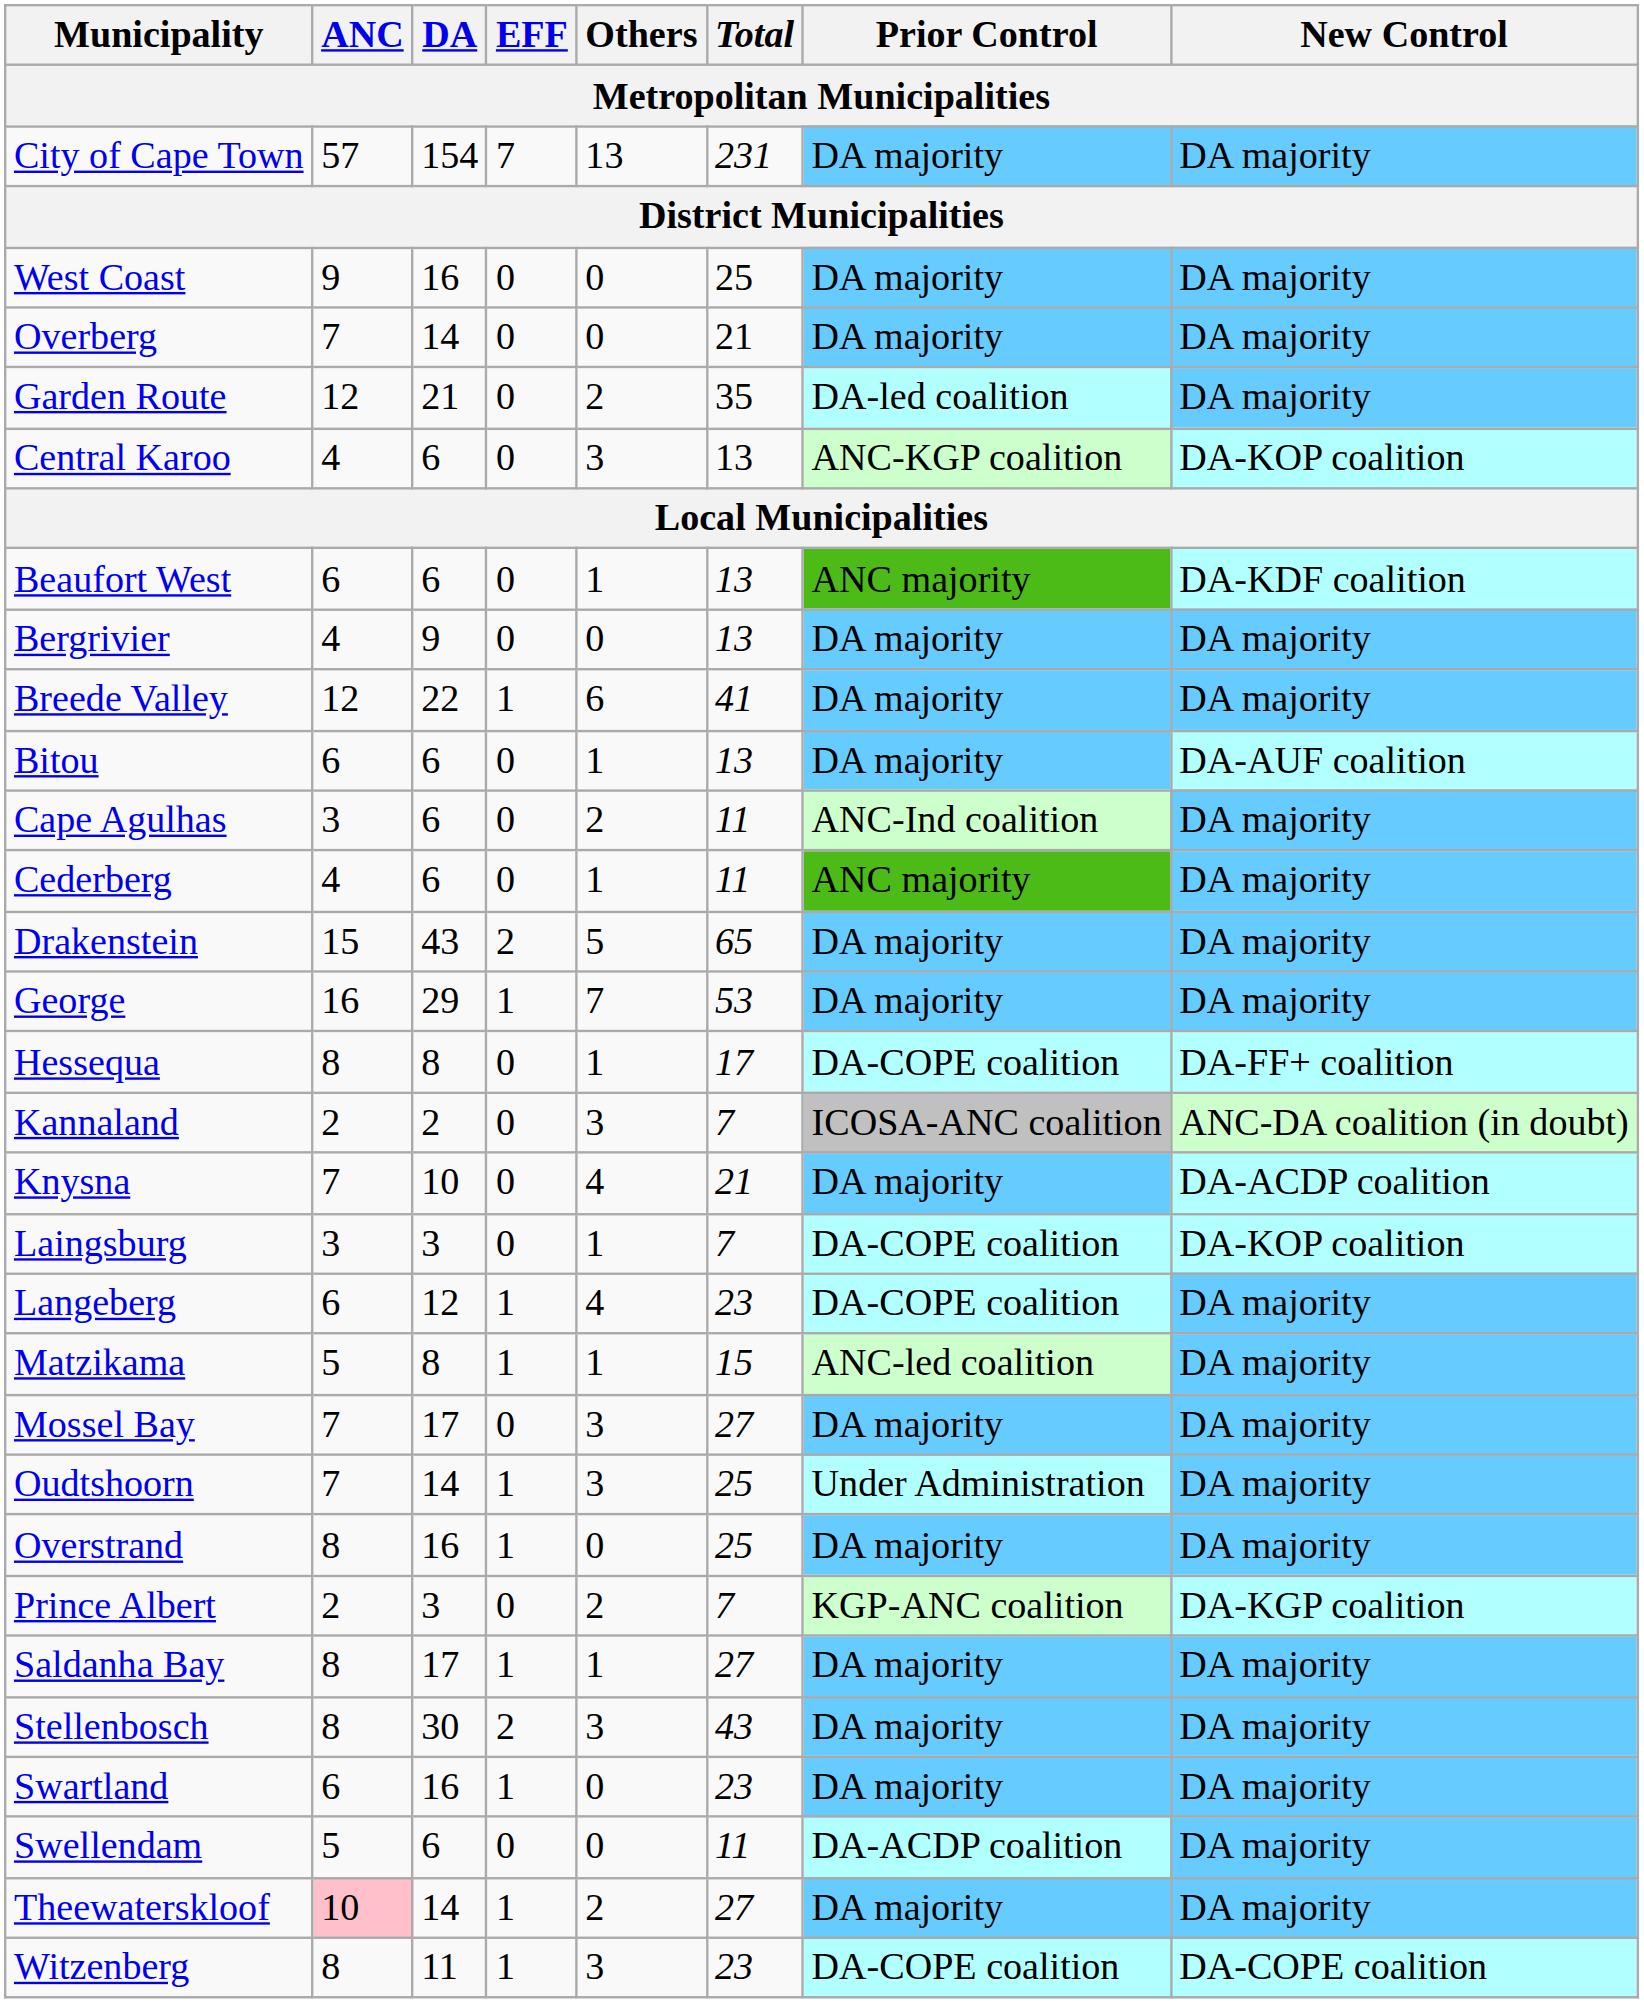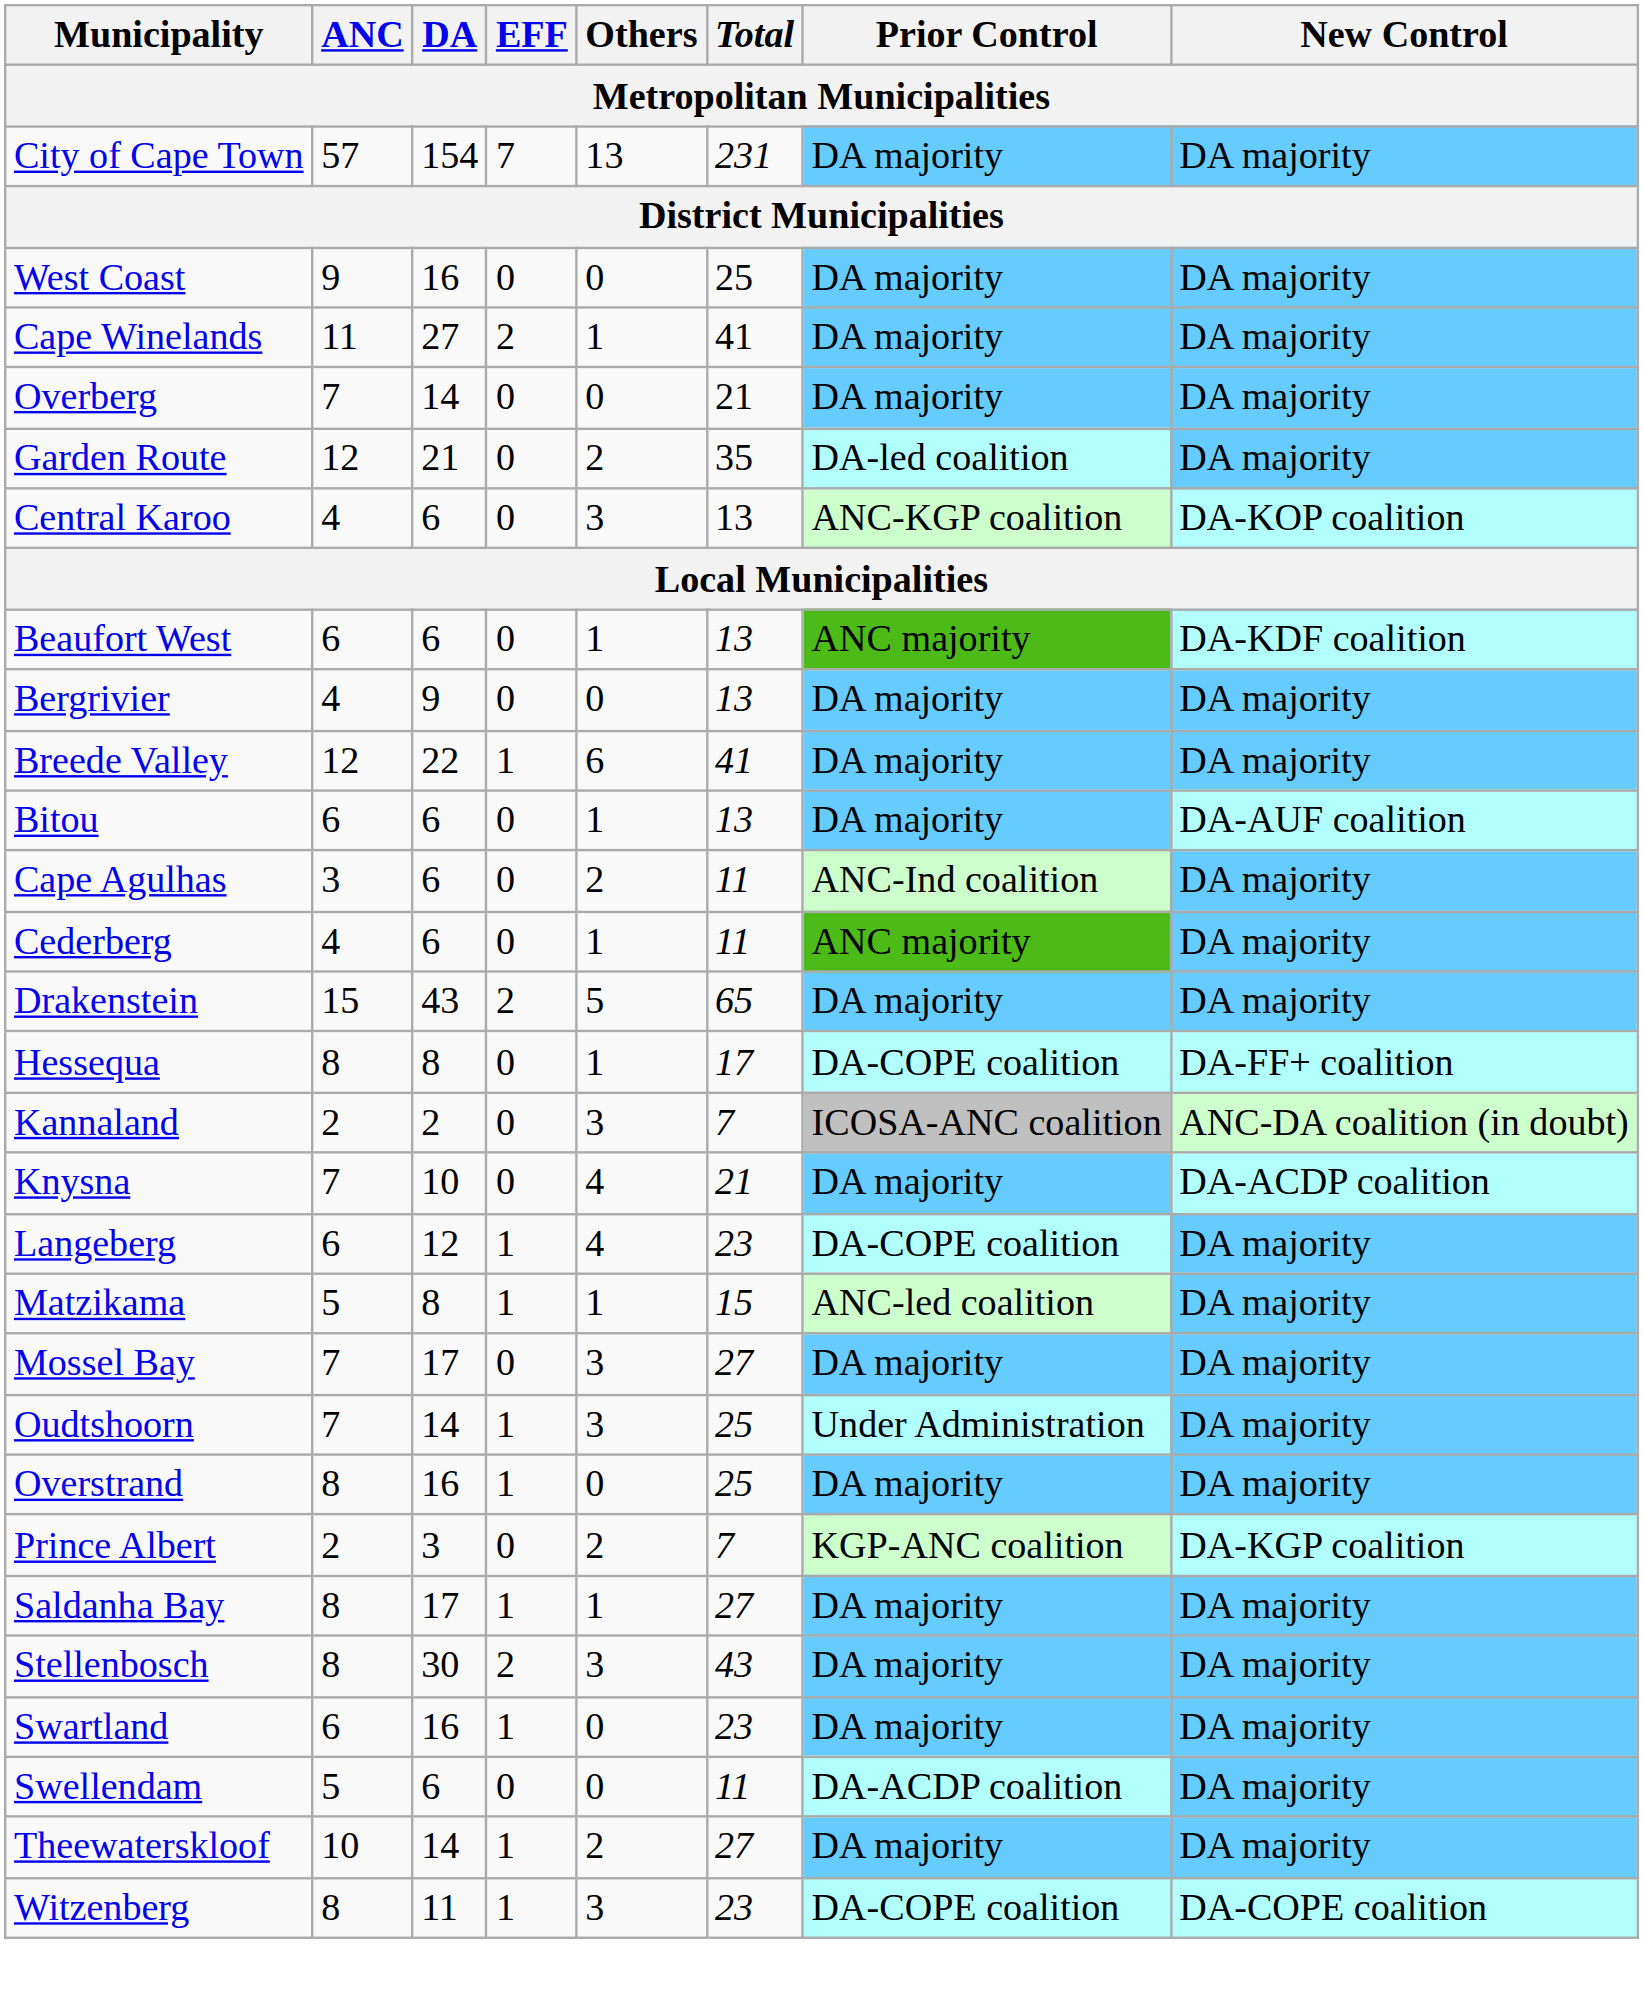 <table class="wikitable">
 <tr>
 <th>Municipality</th>
 <th><a href='#'>ANC</a></th>
 <th><a href='#'>DA</a></th>
 <th><a href='#'>EFF</a></th>
 <th>Others</th>
 <th><em>Total</em></th>
 <th>Prior Control</th>
 <th>New Control</th>
 </tr>
 <tr>
 <th colspan="8">Metropolitan Municipalities</th>
 </tr>
 <tr>
 <td><a href='#'>City of Cape Town</a></td>
 <td>57</td>
 <td>154</td>
 <td>7</td>
 <td>13</td>
 <td><em>231</em></td>
 <td style="background:#6cf;">DA majority</td>
 <td style="background:#6cf;">DA majority</td>
 </tr>
 <tr>
 <th colspan="8">District Municipalities</th>
 </tr>
 <tr>
 <td><a href='#'>West Coast</a></td>
 <td>9</td>
 <td>16</td>
 <td>0</td>
 <td>0</td>
 <td>25</td>
+<td style="background:#6cf;">DA majority</td>
+<td style="background:#6cf;">DA majority</td>
+</tr>
+<tr>
+<td><a href='#'>Cape Winelands</a></td>
+<td>11</td>
+<td>27</td>
+<td>2</td>
+<td>1</td>
+<td>41</td>
 <td style="background:#6cf;">DA majority</td>
 <td style="background:#6cf;">DA majority</td>
 </tr>
 <tr>
 <td><a href='#'>Overberg</a></td>
 <td>7</td>
 <td>14</td>
 <td>0</td>
 <td>0</td>
 <td>21</td>
 <td style="background:#6cf;">DA majority</td>
 <td style="background:#6cf;">DA majority</td>
 </tr>
 <tr>
 <td><a href='#'>Garden Route</a></td>
 <td>12</td>
 <td>21</td>
 <td>0</td>
 <td>2</td>
 <td>35</td>
 <td style="background:#B2FFFF;">DA-led coalition</td>
 <td style="background:#6cf;">DA majority</td>
 </tr>
 <tr>
 <td><a href='#'>Central Karoo</a></td>
 <td>4</td>
 <td>6</td>
 <td>0</td>
 <td>3</td>
 <td>13</td>
 <td style="background:#cfc;">ANC-KGP coalition</td>
 <td style="background:#B2FFFF;">DA-KOP coalition</td>
 </tr>
 <tr>
 <th colspan="8">Local Municipalities</th>
 </tr>
 <tr>
 <td><a href='#'>Beaufort West</a></td>
 <td>6</td>
 <td>6</td>
 <td>0</td>
 <td>1</td>
 <td><em>13</em></td>
 <td style="background:#4CBB17">ANC majority</td>
 <td style="background:#B2FFFF;">DA-KDF coalition</td>
 </tr>
 <tr>
 <td><a href='#'>Bergrivier</a></td>
 <td>4</td>
 <td>9</td>
 <td>0</td>
 <td>0</td>
 <td><em>13</em></td>
 <td style="background:#6cf;">DA majority</td>
 <td style="background:#6cf;">DA majority</td>
 </tr>
 <tr>
 <td><a href='#'>Breede Valley</a></td>
 <td>12</td>
 <td>22</td>
 <td>1</td>
 <td>6</td>
 <td><em>41</em></td>
 <td style="background:#6cf;">DA majority</td>
 <td style="background:#6cf;">DA majority</td>
 </tr>
 <tr>
 <td><a href='#'>Bitou</a></td>
 <td>6</td>
 <td>6</td>
 <td>0</td>
 <td>1</td>
 <td><em>13</em></td>
 <td style="background:#6cf;">DA majority</td>
 <td style="background:#B2FFFF;">DA-AUF coalition</td>
 </tr>
 <tr>
 <td><a href='#'>Cape Agulhas</a></td>
 <td>3</td>
 <td>6</td>
 <td>0</td>
 <td>2</td>
 <td><em>11</em></td>
 <td style="background:#cfc">ANC-Ind coalition</td>
 <td style="background:#6cf;">DA majority</td>
 </tr>
 <tr>
 <td><a href='#'>Cederberg</a></td>
 <td>4</td>
 <td>6</td>
 <td>0</td>
 <td>1</td>
 <td><em>11</em></td>
 <td style="background:#4CBB17">ANC majority</td>
 <td style="background:#6cf;">DA majority</td>
 </tr>
 <tr>
 <td><a href='#'>Drakenstein</a></td>
 <td>15</td>
 <td>43</td>
 <td>2</td>
 <td>5</td>
 <td><em>65</em></td>
 <td style="background:#6cf;">DA majority</td>
 <td style="background:#6cf;">DA majority</td>
 </tr>
 <tr>
-<td><a href='#'>George</a></td>
-<td>16</td>
-<td>29</td>
-<td>1</td>
-<td>7</td>
-<td><em>53</em></td>
-<td style="background:#6cf;">DA majority</td>
-<td style="background:#6cf;">DA majority</td>
-</tr>
-<tr>
 <td><a href='#'>Hessequa</a></td>
 <td>8</td>
 <td>8</td>
 <td>0</td>
 <td>1</td>
 <td><em>17</em></td>
 <td style="background:#B2FFFF;">DA-COPE coalition</td>
 <td style="background:#B2FFFF;">DA-FF+ coalition</td>
 </tr>
 <tr>
 <td><a href='#'>Kannaland</a></td>
 <td>2</td>
 <td>2</td>
 <td>0</td>
 <td>3</td>
 <td><em>7</em></td>
 <td style="background:silver;">ICOSA-ANC coalition</td>
 <td style="background:#cfc;">ANC-DA coalition (in doubt)</td>
 </tr>
 <tr>
 <td><a href='#'>Knysna</a></td>
 <td>7</td>
 <td>10</td>
 <td>0</td>
 <td>4</td>
 <td><em>21</em></td>
 <td style="background:#6cf">DA majority</td>
 <td style="background:#B2FFFF;">DA-ACDP coalition</td>
-</tr>
-<tr>
-<td><a href='#'>Laingsburg</a></td>
-<td>3</td>
-<td>3</td>
-<td>0</td>
-<td>1</td>
-<td><em>7</em></td>
-<td style="background:#B2FFFF;">DA-COPE coalition</td>
-<td style="background:#B2FFFF;">DA-KOP coalition</td>
 </tr>
 <tr>
 <td><a href='#'>Langeberg</a></td>
 <td>6</td>
 <td>12</td>
 <td>1</td>
 <td>4</td>
 <td><em>23</em></td>
 <td style="background:#B2FFFF">DA-COPE coalition</td>
 <td style="background:#6cf;">DA majority</td>
 </tr>
 <tr>
 <td><a href='#'>Matzikama</a></td>
 <td>5</td>
 <td>8</td>
 <td>1</td>
 <td>1</td>
 <td><em>15</em></td>
 <td style="background:#cfc">ANC-led coalition</td>
 <td style="background:#6cf;">DA majority</td>
 </tr>
 <tr>
 <td><a href='#'>Mossel Bay</a></td>
 <td>7</td>
 <td>17</td>
 <td>0</td>
 <td>3</td>
 <td><em>27</em></td>
 <td style="background:#6cf;">DA majority</td>
 <td style="background:#6cf;">DA majority</td>
 </tr>
 <tr>
 <td><a href='#'>Oudtshoorn</a></td>
 <td>7</td>
 <td>14</td>
 <td>1</td>
 <td>3</td>
 <td><em>25</em></td>
 <td style="background:#B2FFFF">Under Administration</td>
 <td style="background:#6cf;">DA majority</td>
 </tr>
 <tr>
 <td><a href='#'>Overstrand</a></td>
 <td>8</td>
 <td>16</td>
 <td>1</td>
 <td>0</td>
 <td><em>25</em></td>
 <td style="background:#6cf;">DA majority</td>
 <td style="background:#6cf;">DA majority</td>
 </tr>
 <tr>
 <td><a href='#'>Prince Albert</a></td>
 <td>2</td>
 <td>3</td>
 <td>0</td>
 <td>2</td>
 <td><em>7</em></td>
 <td style="background:#cfc;">KGP-ANC coalition</td>
 <td style="background:#B2FFFF;">DA-KGP coalition</td>
 </tr>
 <tr>
 <td><a href='#'>Saldanha Bay</a></td>
 <td>8</td>
 <td>17</td>
 <td>1</td>
 <td>1</td>
 <td><em>27</em></td>
 <td style="background:#6cf;">DA majority</td>
 <td style="background:#6cf;">DA majority</td>
 </tr>
 <tr>
 <td><a href='#'>Stellenbosch</a></td>
 <td>8</td>
 <td>30</td>
 <td>2</td>
 <td>3</td>
 <td><em>43</em></td>
 <td style="background:#6cf;">DA majority</td>
 <td style="background:#6cf;">DA majority</td>
 </tr>
 <tr>
 <td><a href='#'>Swartland</a></td>
 <td>6</td>
 <td>16</td>
 <td>1</td>
 <td>0</td>
 <td><em>23</em></td>
 <td style="background:#6cf;">DA majority</td>
 <td style="background:#6cf;">DA majority</td>
 </tr>
 <tr>
 <td><a href='#'>Swellendam</a></td>
 <td>5</td>
 <td>6</td>
 <td>0</td>
 <td>0</td>
 <td><em>11</em></td>
 <td style="background:#B2FFFF">DA-ACDP coalition</td>
 <td style="background:#6cf;">DA majority</td>
 </tr>
 <tr>
 <td><a href='#'>Theewaterskloof</a></td>
-<td style="background: pink;">10</td>
+<td>10</td>
 <td>14</td>
 <td>1</td>
 <td>2</td>
 <td><em>27</em></td>
 <td style="background:#6cf;">DA majority</td>
 <td style="background:#6cf;">DA majority</td>
 </tr>
 <tr>
 <td><a href='#'>Witzenberg</a></td>
 <td>8</td>
 <td>11</td>
 <td>1</td>
 <td>3</td>
 <td><em>23</em></td>
 <td style="background:#B2FFFF;">DA-COPE coalition</td>
 <td style="background:#B2FFFF;">DA-COPE coalition</td>
 </tr>
 </table>
